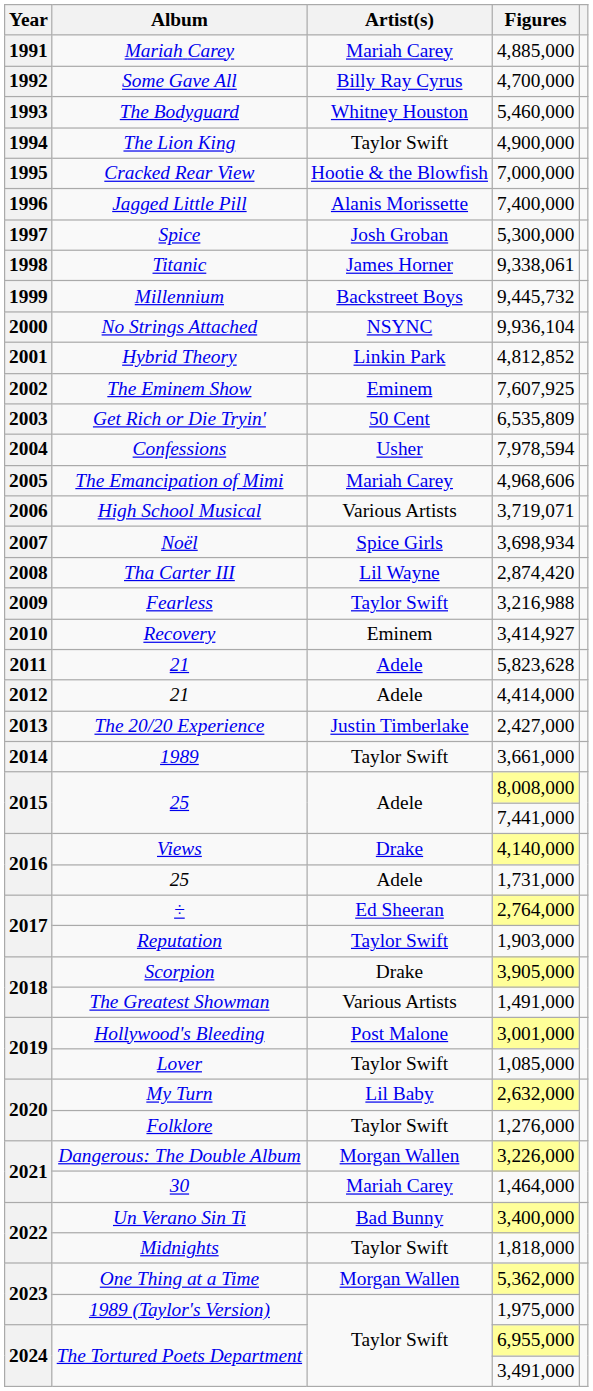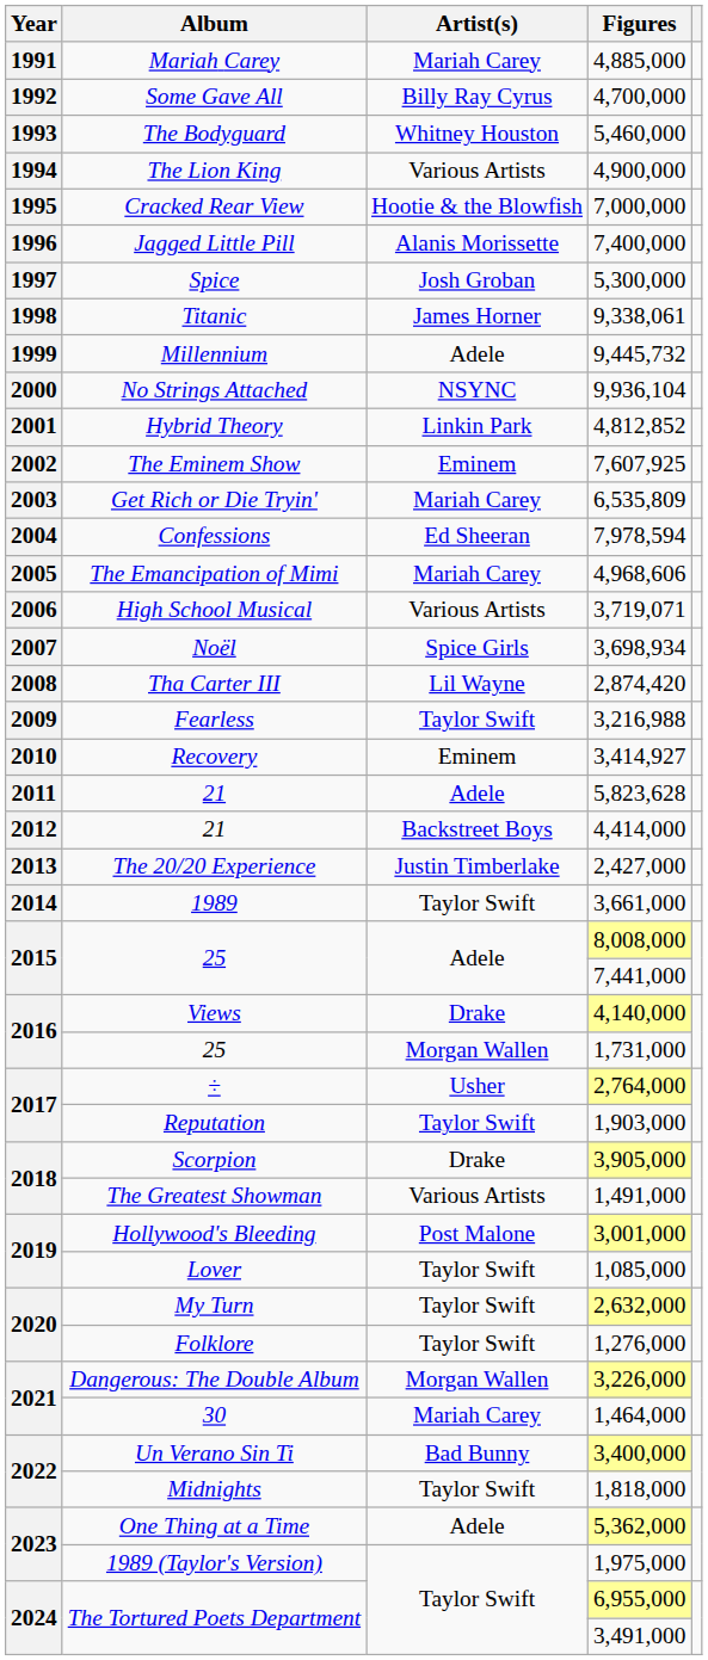 <table class="wikitable sortable plainrowheaders" style="text-align:center;">
 <tr>
 <th scope="col">Year</th>
 <th scope="col">Album</th>
 <th scope="col">Artist(s)</th>
 <th scope="col">Figures</th>
 <th scope="col"></th>
 </tr>
 <tr>
 <th scope="row">1991</th>
 <td><a href='#'><em>Mariah</em> <em>Carey</em></a></td>
 <td><a href='#'>Mariah Carey</a></td>
 <td>4,885,000</td>
 <td></td>
 </tr>
 <tr>
 <th scope="row">1992</th>
 <td><em><a href='#'>Some Gave All</a></em></td>
 <td><a href='#'>Billy Ray Cyrus</a></td>
 <td>4,700,000</td>
 <td></td>
 </tr>
 <tr>
 <th scope="row">1993</th>
 <td><em><a href='#'>The Bodyguard</a></em></td>
 <td><a href='#'>Whitney Houston</a></td>
 <td>5,460,000</td>
 <td></td>
 </tr>
 <tr>
 <th scope="row">1994</th>
 <td><em><a href='#'>The Lion King</a></em></td>
-<td>Taylor Swift</td>
+<td>Various Artists</td>
 <td>4,900,000</td>
 <td></td>
 </tr>
 <tr>
 <th scope="row">1995</th>
 <td><em><a href='#'>Cracked Rear View</a></em></td>
 <td><a href='#'>Hootie & the Blowfish</a></td>
 <td>7,000,000</td>
 <td></td>
 </tr>
 <tr>
 <th scope="row">1996</th>
 <td><em><a href='#'>Jagged Little Pill</a></em></td>
 <td><a href='#'>Alanis Morissette</a></td>
 <td>7,400,000</td>
 <td></td>
 </tr>
 <tr>
 <th scope="row">1997</th>
 <td><em><a href='#'>Spice</a></em></td>
 <td><a href='#'>Josh Groban</a></td>
 <td>5,300,000</td>
 <td></td>
 </tr>
 <tr>
 <th scope="row">1998</th>
 <td><em><a href='#'>Titanic</a></em></td>
 <td><a href='#'>James Horner</a></td>
 <td>9,338,061</td>
 <td></td>
 </tr>
 <tr>
 <th scope="row">1999</th>
 <td><em><a href='#'>Millennium</a></em></td>
-<td><a href='#'>Backstreet Boys</a></td>
+<td>Adele</td>
 <td>9,445,732</td>
 <td></td>
 </tr>
 <tr>
 <th scope="row">2000</th>
 <td><em><a href='#'>No Strings Attached</a></em></td>
 <td><a href='#'>NSYNC</a></td>
 <td>9,936,104</td>
 <td></td>
 </tr>
 <tr>
 <th scope="row">2001</th>
 <td><em><a href='#'>Hybrid Theory</a></em></td>
 <td><a href='#'>Linkin Park</a></td>
 <td>4,812,852</td>
 <td></td>
 </tr>
 <tr>
 <th scope="row">2002</th>
 <td><em><a href='#'>The Eminem Show</a></em></td>
 <td><a href='#'>Eminem</a></td>
 <td>7,607,925</td>
 <td></td>
 </tr>
 <tr>
 <th scope="row">2003</th>
 <td><em><a href='#'>Get Rich or Die Tryin'</a></em></td>
-<td><a href='#'>50 Cent</a></td>
+<td><a href='#'>Mariah Carey</a></td>
 <td>6,535,809</td>
 <td></td>
 </tr>
 <tr>
 <th scope="row">2004</th>
 <td><em><a href='#'>Confessions</a></em></td>
-<td><a href='#'>Usher</a></td>
+<td><a href='#'>Ed Sheeran</a></td>
 <td>7,978,594</td>
 <td></td>
 </tr>
 <tr>
 <th scope="row">2005</th>
 <td><em><a href='#'>The Emancipation of Mimi</a></em></td>
 <td><a href='#'>Mariah Carey</a></td>
 <td>4,968,606</td>
 <td></td>
 </tr>
 <tr>
 <th scope="row">2006</th>
 <td><em><a href='#'>High School Musical</a></em></td>
 <td>Various Artists</td>
 <td>3,719,071</td>
 <td></td>
 </tr>
 <tr>
 <th scope="row">2007</th>
 <td><em><a href='#'>Noël</a></em></td>
 <td><a href='#'>Spice Girls</a></td>
 <td>3,698,934</td>
 <td></td>
 </tr>
 <tr>
 <th scope="row">2008</th>
 <td><em><a href='#'>Tha Carter III</a></em></td>
 <td><a href='#'>Lil Wayne</a></td>
 <td>2,874,420</td>
 <td></td>
 </tr>
 <tr>
 <th scope="row">2009</th>
 <td><em><a href='#'>Fearless</a></em></td>
 <td><a href='#'>Taylor Swift</a></td>
 <td>3,216,988</td>
 <td></td>
 </tr>
 <tr>
 <th scope="row">2010</th>
 <td><em><a href='#'>Recovery</a></em></td>
 <td>Eminem</td>
 <td>3,414,927</td>
 <td></td>
 </tr>
 <tr>
 <th scope="row">2011</th>
 <td><em><a href='#'>21</a></em></td>
 <td><a href='#'>Adele</a></td>
 <td>5,823,628</td>
 <td></td>
 </tr>
 <tr>
 <th scope="row">2012</th>
 <td><em>21</em></td>
-<td>Adele</td>
+<td><a href='#'>Backstreet Boys</a></td>
 <td>4,414,000</td>
 <td></td>
 </tr>
 <tr>
 <th scope="row">2013</th>
 <td><em><a href='#'>The 20/20 Experience</a></em></td>
 <td><a href='#'>Justin Timberlake</a></td>
 <td>2,427,000</td>
 <td></td>
 </tr>
 <tr>
 <th scope="row">2014</th>
 <td><em><a href='#'>1989</a></em></td>
 <td>Taylor Swift</td>
 <td>3,661,000</td>
 <td></td>
 </tr>
 <tr>
 <th scope="row" rowspan="2">2015</th>
 <td rowspan="2"><em><a href='#'>25</a></em></td>
 <td rowspan="2">Adele</td>
 <td style="background-color:#FFFF99">8,008,000</td>
 <td rowspan="2"></td>
 </tr>
 <tr>
 <td>7,441,000</td>
 </tr>
 <tr>
 <th scope="row" rowspan="2">2016</th>
 <td><em><a href='#'>Views</a></em></td>
 <td><a href='#'>Drake</a></td>
 <td style="background-color:#FFFF99">4,140,000</td>
 <td rowspan="2"></td>
 </tr>
 <tr>
 <td><em>25</em></td>
-<td>Adele</td>
+<td><a href='#'>Morgan Wallen</a></td>
 <td>1,731,000</td>
 </tr>
 <tr>
 <th scope="row" rowspan="2">2017</th>
 <td><em><a href='#'>÷</a></em></td>
-<td><a href='#'>Ed Sheeran</a></td>
+<td><a href='#'>Usher</a></td>
 <td style="background-color:#FFFF99">2,764,000</td>
 <td rowspan="2"></td>
 </tr>
 <tr>
 <td><em><a href='#'>Reputation</a></em></td>
 <td><a href='#'>Taylor Swift</a></td>
 <td>1,903,000</td>
 </tr>
 <tr>
 <th scope="row" rowspan="2">2018</th>
 <td><em><a href='#'>Scorpion</a></em></td>
 <td>Drake</td>
 <td style="background-color:#FFFF99">3,905,000</td>
 <td rowspan="2"></td>
 </tr>
 <tr>
 <td><em><a href='#'>The Greatest Showman</a></em></td>
 <td>Various Artists</td>
 <td>1,491,000</td>
 </tr>
 <tr>
 <th scope="row" rowspan="2">2019</th>
 <td><em><a href='#'>Hollywood's Bleeding</a></em></td>
 <td><a href='#'>Post Malone</a></td>
 <td style="background-color:#FFFF99">3,001,000</td>
 <td rowspan="2"></td>
 </tr>
 <tr>
 <td><em><a href='#'>Lover</a></em></td>
 <td>Taylor Swift</td>
 <td>1,085,000</td>
 </tr>
 <tr>
 <th scope="row" rowspan="2">2020</th>
 <td><em><a href='#'>My Turn</a></em></td>
-<td><a href='#'>Lil Baby</a></td>
+<td>Taylor Swift</td>
 <td style="background-color:#FFFF99">2,632,000</td>
 <td rowspan="2"></td>
 </tr>
 <tr>
 <td><em><a href='#'>Folklore</a></em></td>
 <td>Taylor Swift</td>
 <td>1,276,000</td>
 </tr>
 <tr>
 <th scope="row" rowspan="2">2021</th>
 <td><em><a href='#'>Dangerous: The Double Album</a></em></td>
 <td><a href='#'>Morgan Wallen</a></td>
 <td style="background-color:#FFFF99">3,226,000</td>
 <td rowspan="2"></td>
 </tr>
 <tr>
 <td><em><a href='#'>30</a></em></td>
 <td><a href='#'>Mariah Carey</a></td>
 <td>1,464,000</td>
 </tr>
 <tr>
 <th scope="row" rowspan="2">2022</th>
 <td><em><a href='#'>Un Verano Sin Ti</a></em></td>
 <td><a href='#'>Bad Bunny</a></td>
 <td style="background-color:#FFFF99">3,400,000</td>
 <td rowspan="2"></td>
 </tr>
 <tr>
 <td><em><a href='#'>Midnights</a></em></td>
 <td>Taylor Swift</td>
 <td>1,818,000</td>
 </tr>
 <tr>
 <th scope="row" rowspan="2">2023</th>
 <td><em><a href='#'>One Thing at a Time</a></em></td>
-<td><a href='#'>Morgan Wallen</a></td>
+<td>Adele</td>
 <td style="background-color:#FFFF99">5,362,000 </td>
 <td rowspan="2"></td>
 </tr>
 <tr>
 <td><em><a href='#'>1989 (Taylor's Version)</a></em></td>
 <td scope="row" rowspan="3">Taylor Swift</td>
 <td>1,975,000</td>
 </tr>
 <tr>
 <th scope="row" rowspan="2">2024</th>
 <td scope="row" rowspan="2"><em><a href='#'>The Tortured Poets Department</a></em></td>
 <td style="background-color:#FFFF99">6,955,000 </td>
 <td rowspan="2"></td>
 </tr>
 <tr>
 <td>3,491,000</td>
 </tr>
 </table>
